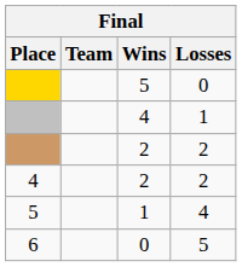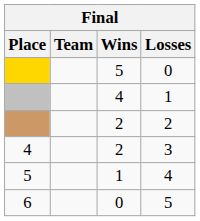 <table class=wikitable style="text-align:center">
 <tr>
 <th colspan=4>Final</th>
 </tr>
 <tr>
 <th>Place</th>
 <th>Team</th>
 <th>Wins</th>
 <th>Losses</th>
 </tr>
 <tr>
 <td bgcolor=gold></td>
 <td align=left></td>
 <td>5</td>
 <td>0</td>
 </tr>
 <tr>
 <td bgcolor=silver></td>
 <td align=left></td>
 <td>4</td>
 <td>1</td>
 </tr>
 <tr>
 <td bgcolor=cc9966></td>
 <td align=left></td>
 <td>2</td>
 <td>2</td>
 </tr>
 <tr>
 <td>4</td>
 <td align=left></td>
 <td>2</td>
-<td>2</td>
+<td>3</td>
 </tr>
 <tr>
 <td>5</td>
 <td align=left></td>
 <td>1</td>
 <td>4</td>
 </tr>
 <tr>
 <td>6</td>
 <td align=left></td>
 <td>0</td>
 <td>5</td>
 </tr>
 </table>
